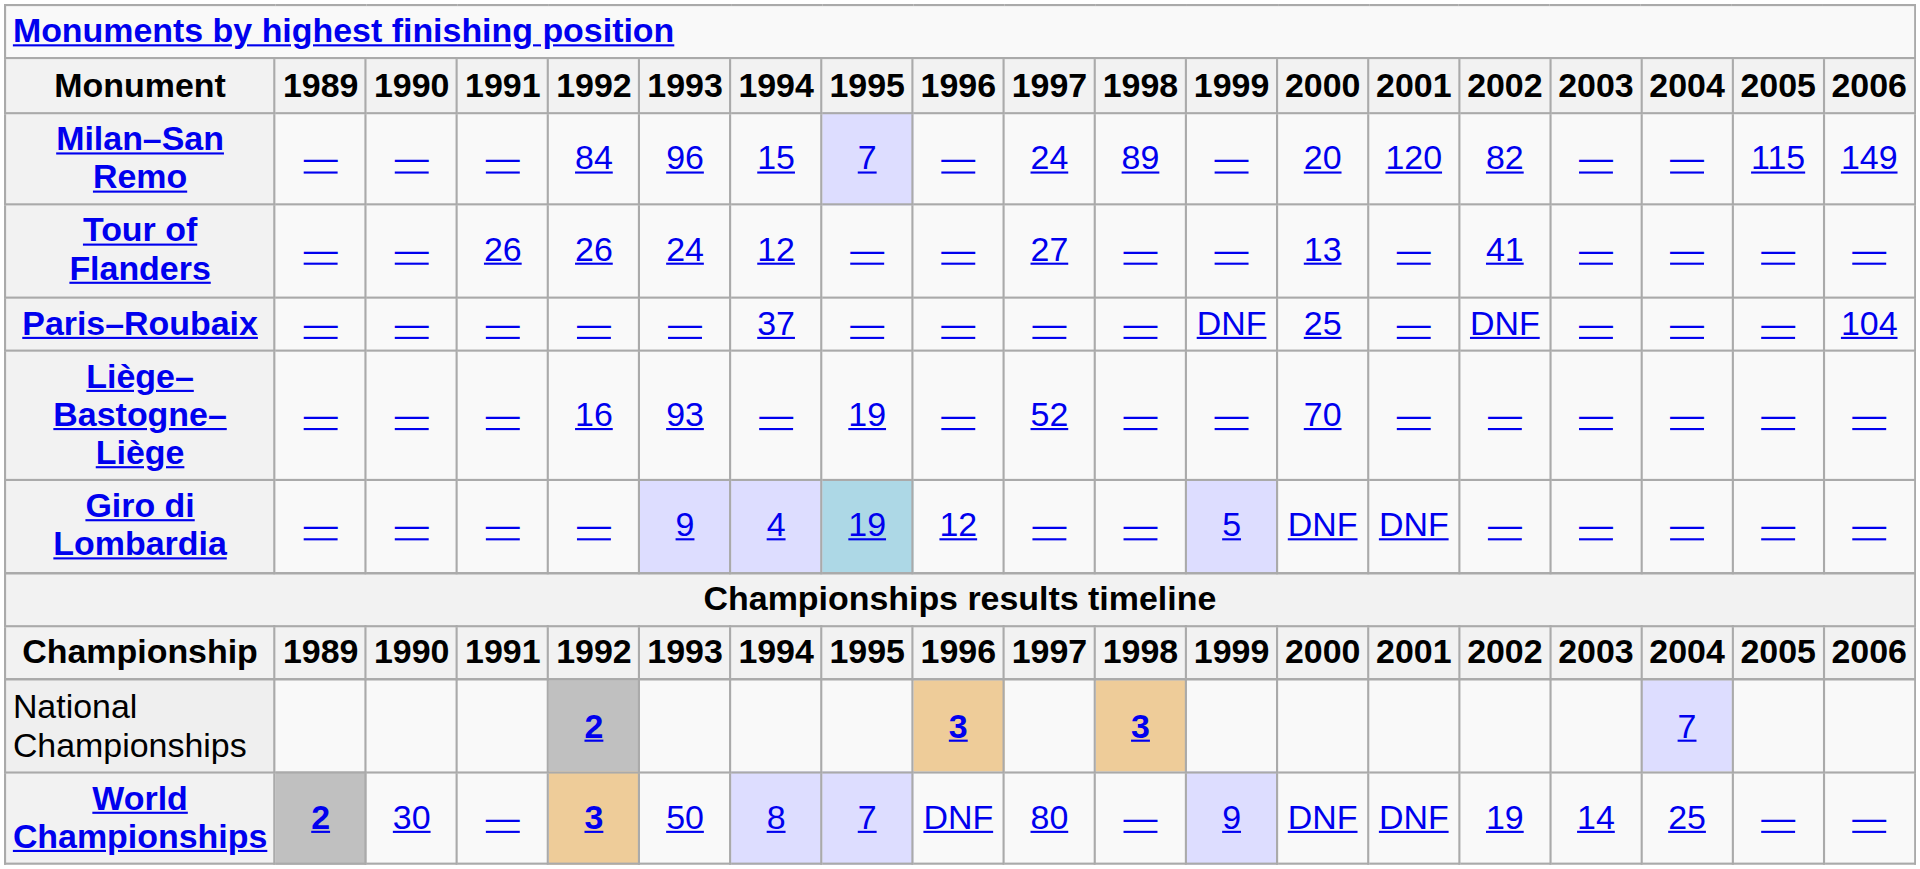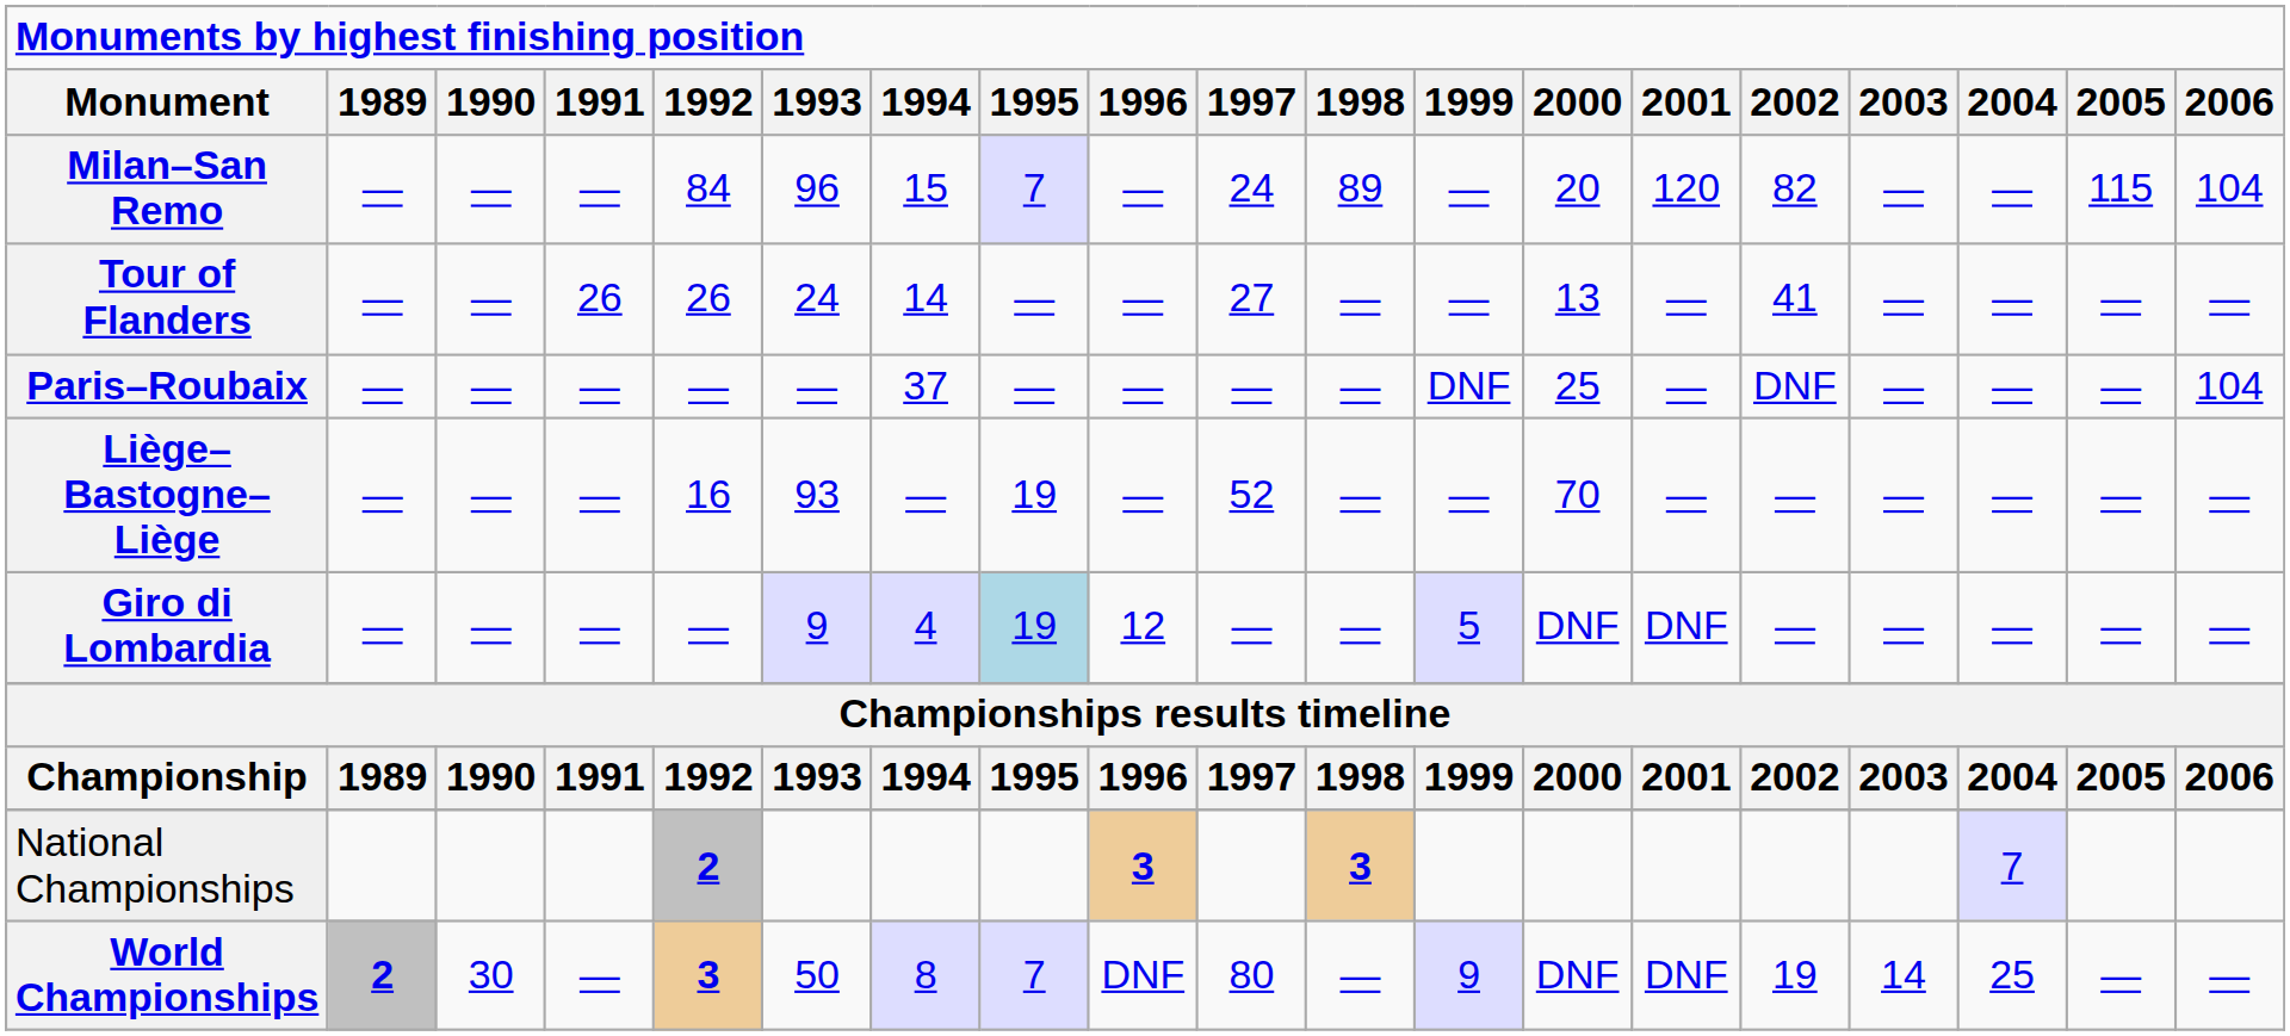 <table class="wikitable plainrowheaders">
 <tr>
 <td colspan=26><strong><a href='#'>Monuments by highest finishing position</a></strong></td>
 </tr>
 <tr>
 <th>Monument</th>
 <th scope="col">1989</th>
 <th scope="col">1990</th>
 <th scope="col">1991</th>
 <th scope="col">1992</th>
 <th scope="col">1993</th>
 <th scope="col">1994</th>
 <th scope="col">1995</th>
 <th scope="col">1996</th>
 <th scope="col">1997</th>
 <th scope="col">1998</th>
 <th scope="col">1999</th>
 <th scope="col">2000</th>
 <th scope="col">2001</th>
 <th scope="col">2002</th>
 <th scope="col">2003</th>
 <th scope="col">2004</th>
 <th scope="col">2005</th>
 <th scope="col">2006</th>
 </tr>
 <tr style="text-align:center;">
 <th scope="row"><a href='#'>Milan–San Remo</a></th>
 <td><a href='#'>—</a></td>
 <td><a href='#'>—</a></td>
 <td><a href='#'>—</a></td>
 <td><a href='#'>84</a></td>
 <td><a href='#'>96</a></td>
 <td><a href='#'>15</a></td>
 <td style="background:#ddf;"><a href='#'>7</a></td>
 <td><a href='#'>—</a></td>
 <td><a href='#'>24</a></td>
 <td><a href='#'>89</a></td>
 <td><a href='#'>—</a></td>
 <td><a href='#'>20</a></td>
 <td><a href='#'>120</a></td>
 <td><a href='#'>82</a></td>
 <td><a href='#'>—</a></td>
 <td><a href='#'>—</a></td>
 <td><a href='#'>115</a></td>
-<td><a href='#'>149</a></td>
+<td><a href='#'>104</a></td>
 </tr>
 <tr style="text-align:center;">
 <th scope="row"><a href='#'>Tour of Flanders</a></th>
 <td><a href='#'>—</a></td>
 <td><a href='#'>—</a></td>
 <td><a href='#'>26</a></td>
 <td><a href='#'>26</a></td>
 <td><a href='#'>24</a></td>
-<td><a href='#'>12</a></td>
+<td><a href='#'>14</a></td>
 <td><a href='#'>—</a></td>
 <td><a href='#'>—</a></td>
 <td><a href='#'>27</a></td>
 <td><a href='#'>—</a></td>
 <td><a href='#'>—</a></td>
 <td><a href='#'>13</a></td>
 <td><a href='#'>—</a></td>
 <td><a href='#'>41</a></td>
 <td><a href='#'>—</a></td>
 <td><a href='#'>—</a></td>
 <td><a href='#'>—</a></td>
 <td><a href='#'>—</a></td>
 </tr>
 <tr style="text-align:center;">
 <th scope="row"><a href='#'>Paris–Roubaix</a></th>
 <td><a href='#'>—</a></td>
 <td><a href='#'>—</a></td>
 <td><a href='#'>—</a></td>
 <td><a href='#'>—</a></td>
 <td><a href='#'>—</a></td>
 <td><a href='#'>37</a></td>
 <td><a href='#'>—</a></td>
 <td><a href='#'>—</a></td>
 <td><a href='#'>—</a></td>
 <td><a href='#'>—</a></td>
 <td><a href='#'>DNF</a></td>
 <td><a href='#'>25</a></td>
 <td><a href='#'>—</a></td>
 <td><a href='#'>DNF</a></td>
 <td><a href='#'>—</a></td>
 <td><a href='#'>—</a></td>
 <td><a href='#'>—</a></td>
 <td><a href='#'>104</a></td>
 </tr>
 <tr style="text-align:center;">
 <th scope="row"><a href='#'>Liège–Bastogne–Liège</a></th>
 <td><a href='#'>—</a></td>
 <td><a href='#'>—</a></td>
 <td><a href='#'>—</a></td>
 <td><a href='#'>16</a></td>
 <td><a href='#'>93</a></td>
 <td><a href='#'>—</a></td>
 <td><a href='#'>19</a></td>
 <td><a href='#'>—</a></td>
 <td><a href='#'>52</a></td>
 <td><a href='#'>—</a></td>
 <td><a href='#'>—</a></td>
 <td><a href='#'>70</a></td>
 <td><a href='#'>—</a></td>
 <td><a href='#'>—</a></td>
 <td><a href='#'>—</a></td>
 <td><a href='#'>—</a></td>
 <td><a href='#'>—</a></td>
 <td><a href='#'>—</a></td>
 </tr>
 <tr style="text-align:center;">
 <th scope="row"><a href='#'>Giro di Lombardia</a></th>
 <td><a href='#'>—</a></td>
 <td><a href='#'>—</a></td>
 <td><a href='#'>—</a></td>
 <td><a href='#'>—</a></td>
 <td style="background:#ddf;"><a href='#'>9</a></td>
 <td style="background:#ddf;"><a href='#'>4</a></td>
 <td style="background: lightblue;"><a href='#'>19</a></td>
 <td><a href='#'>12</a></td>
 <td><a href='#'>—</a></td>
 <td><a href='#'>—</a></td>
 <td style="background:#ddf;"><a href='#'>5</a></td>
 <td><a href='#'>DNF</a></td>
 <td><a href='#'>DNF</a></td>
 <td><a href='#'>—</a></td>
 <td><a href='#'>—</a></td>
 <td><a href='#'>—</a></td>
 <td><a href='#'>—</a></td>
 <td><a href='#'>—</a></td>
 </tr>
 <tr>
 </tr>
 <tr style="text-align:center;">
 <th scope="col" colspan=19 align=center>Championships results timeline</th>
 </tr>
 <tr>
 <th>Championship</th>
 <th scope="col">1989</th>
 <th scope="col">1990</th>
 <th scope="col">1991</th>
 <th scope="col">1992</th>
 <th scope="col">1993</th>
 <th scope="col">1994</th>
 <th scope="col">1995</th>
 <th scope="col">1996</th>
 <th scope="col">1997</th>
 <th scope="col">1998</th>
 <th scope="col">1999</th>
 <th scope="col">2000</th>
 <th scope="col">2001</th>
 <th scope="col">2002</th>
 <th scope="col">2003</th>
 <th scope="col">2004</th>
 <th scope="col">2005</th>
 <th scope="col">2006</th>
 </tr>
 <tr>
 </tr>
 <tr style="text-align:center;">
 <td style="text-align:left; background:#efefef;">National Championships</td>
 <td></td>
 <td></td>
 <td></td>
 <td style="background:silver;"><strong><a href='#'>2</a></strong></td>
 <td></td>
 <td></td>
 <td></td>
 <td style="background:#ec9;"><strong><a href='#'>3</a></strong></td>
 <td></td>
 <td style="background:#ec9;"><strong><a href='#'>3</a></strong></td>
 <td></td>
 <td></td>
 <td></td>
 <td></td>
 <td></td>
 <td style="background:#ddf;"><a href='#'>7</a></td>
 <td></td>
 <td></td>
 </tr>
 <tr style="text-align:center;">
 <th scope="row"> <a href='#'>World Championships</a></th>
 <td style="background:silver;"><strong><a href='#'>2</a></strong></td>
 <td><a href='#'>30</a></td>
 <td><a href='#'>—</a></td>
 <td style="background:#ec9;"><strong><a href='#'>3</a></strong></td>
 <td><a href='#'>50</a></td>
 <td style="background:#ddf;"><a href='#'>8</a></td>
 <td style="background:#ddf;"><a href='#'>7</a></td>
 <td><a href='#'>DNF</a></td>
 <td><a href='#'>80</a></td>
 <td><a href='#'>—</a></td>
 <td style="background:#ddf;"><a href='#'>9</a></td>
 <td><a href='#'>DNF</a></td>
 <td><a href='#'>DNF</a></td>
 <td><a href='#'>19</a></td>
 <td><a href='#'>14</a></td>
 <td><a href='#'>25</a></td>
 <td><a href='#'>—</a></td>
 <td><a href='#'>—</a></td>
 </tr>
 </table>
